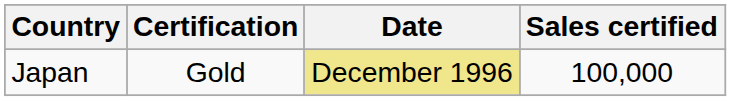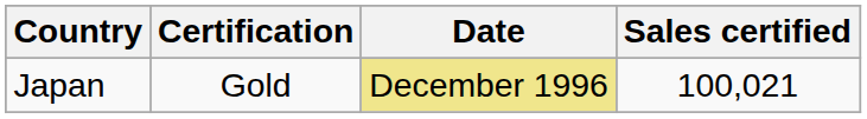 <table class="wikitable sortable">
 <tr>
 <th>Country</th>
 <th>Certification</th>
 <th>Date</th>
 <th>Sales certified</th>
 </tr>
 <tr>
 <td>Japan</td>
 <td align="center">Gold</td>
 <td align="center" style="background: khaki;">December 1996</td>
-<td align="center">100,000</td>
+<td align="center">100,021</td>
 </tr>
 </table>
